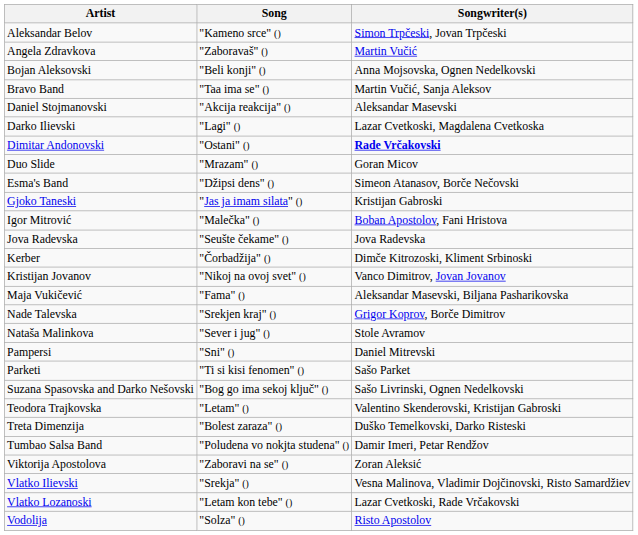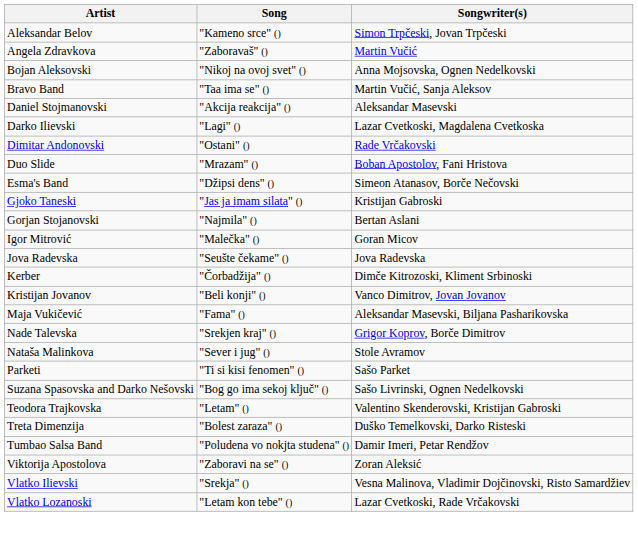 <table class="sortable wikitable" style="margin: 1em auto 1em auto; text-align:left">
 <tr>
 <th>Artist</th>
 <th>Song</th>
 <th class="unsortable">Songwriter(s)</th>
 </tr>
 <tr>
 <td>Aleksandar Belov</td>
 <td>"Kameno srce" <small>()</small></td>
 <td><a href='#'>Simon Trpčeski</a>, Jovan Trpčeski</td>
 </tr>
 <tr>
 <td>Angela Zdravkova</td>
 <td>"Zaboravaš" <small>()</small></td>
 <td><a href='#'>Martin Vučić</a></td>
 </tr>
 <tr>
 <td>Bojan Aleksovski</td>
-<td>"Beli konji" <small>()</small></td>
+<td>"Nikoj na ovoj svet" <small>()</small></td>
 <td>Anna Mojsovska, Ognen Nedelkovski</td>
 </tr>
 <tr>
 <td>Bravo Band</td>
 <td>"Taa ima se" <small>()</small></td>
 <td>Martin Vučić, Sanja Aleksov</td>
 </tr>
 <tr>
 <td>Daniel Stojmanovski</td>
 <td>"Akcija reakcija" <small>()</small></td>
 <td>Aleksandar Masevski</td>
 </tr>
 <tr>
 <td>Darko Ilievski</td>
 <td>"Lagi" <small>()</small></td>
 <td>Lazar Cvetkoski, Magdalena Cvetkoska</td>
 </tr>
 <tr>
 <td><a href='#'>Dimitar Andonovski</a></td>
 <td>"Ostani" <small>()</small></td>
-<td><strong><a href='#'>Rade Vrčakovski</a></strong></td>
+<td><a href='#'>Rade Vrčakovski</a></td>
 </tr>
 <tr>
 <td>Duo Slide</td>
 <td>"Mrazam" <small>()</small></td>
-<td>Goran Micov</td>
+<td><a href='#'>Boban Apostolov</a>, Fani Hristova</td>
 </tr>
 <tr>
 <td>Esma's Band</td>
 <td>"Džipsi dens" <small>()</small></td>
 <td>Simeon Atanasov, Borče Nečovski</td>
 </tr>
 <tr>
 <td><a href='#'>Gjoko Taneski</a></td>
 <td>"<a href='#'>Jas ja imam silata</a>" <small>()</small></td>
 <td>Kristijan Gabroski</td>
 </tr>
 <tr>
+<td>Gorjan Stojanovski</td>
+<td>"Najmila" <small>()</small></td>
+<td>Bertan Aslani</td>
+</tr>
+<tr>
 <td>Igor Mitrović</td>
 <td>"Malečka" <small>()</small></td>
-<td><a href='#'>Boban Apostolov</a>, Fani Hristova</td>
+<td>Goran Micov</td>
 </tr>
 <tr>
 <td>Jova Radevska</td>
 <td>"Seušte čekame" <small>()</small></td>
 <td>Jova Radevska</td>
 </tr>
 <tr>
 <td>Kerber</td>
 <td>"Čorbadžiјa" <small>()</small></td>
 <td>Dimče Kitrozoski, Kliment Srbinoski</td>
 </tr>
 <tr>
 <td>Kristijan Jovanov</td>
-<td>"Nikoj na ovoj svet" <small>()</small></td>
+<td>"Beli konji" <small>()</small></td>
 <td>Vanco Dimitrov, <a href='#'>Jovan Jovanov</a></td>
 </tr>
 <tr>
 <td>Maja Vukičević</td>
 <td>"Fama" <small>()</small></td>
 <td>Aleksandar Masevski, Biljana Pasharikovska</td>
 </tr>
 <tr>
 <td>Nade Talevska</td>
 <td>"Srekjen kraj" <small>()</small></td>
 <td><a href='#'>Grigor Koprov</a>, Borče Dimitrov</td>
 </tr>
 <tr>
 <td>Nataša Malinkova</td>
 <td>"Sever i jug" <small>()</small></td>
 <td>Stole Avramov</td>
-</tr>
-<tr>
-<td>Pampersi</td>
-<td>"Sni" <small>()</small></td>
-<td>Daniel Mitrevski</td>
 </tr>
 <tr>
 <td>Parketi</td>
 <td>"Ti si kisi fenomen" <small>()</small></td>
 <td>Sašo Parket</td>
 </tr>
 <tr>
 <td>Suzana Spasovska and Darko Nešovski</td>
 <td>"Bog go ima sekoј ključ" <small>()</small></td>
 <td>Sašo Livrinski, Ognen Nedelkovski</td>
 </tr>
 <tr>
 <td>Teodora Trajkovska</td>
 <td>"Letam" <small>()</small></td>
 <td>Valentino Skenderovski, Kristijan Gabroski</td>
 </tr>
 <tr>
 <td>Treta Dimenzija</td>
 <td>"Bolest zaraza" <small>()</small></td>
 <td>Duško Temelkovski, Darko Risteski</td>
 </tr>
 <tr>
 <td>Tumbao Salsa Band</td>
 <td>"Poludena vo nokjta studena" <small>()</small></td>
 <td>Damir Imeri, Petar Rendžov</td>
 </tr>
 <tr>
 <td>Viktorija Apostolova</td>
 <td>"Zaboravi na se" <small>()</small></td>
 <td>Zoran Aleksić</td>
 </tr>
 <tr>
 <td><a href='#'>Vlatko Ilievski</a></td>
 <td>"Srekja" <small>()</small></td>
 <td>Vesna Malinova, Vladimir Dojčinovski, Risto Samardžiev</td>
 </tr>
 <tr>
 <td><a href='#'>Vlatko Lozanoski</a></td>
 <td>"Letam kon tebe" <small>()</small></td>
 <td>Lazar Cvetkoski, Rade Vrčakovski</td>
 </tr>
-<tr>
-<td><a href='#'>Vodolija</a></td>
-<td>"Solza" <small>()</small></td>
-<td><a href='#'>Risto Apostolov</a></td>
-</tr>
 </table>
